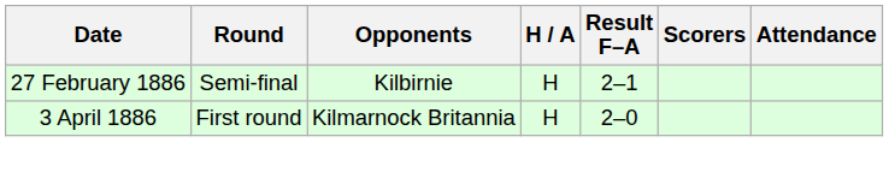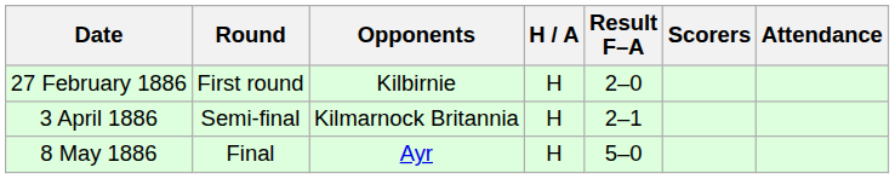 <table class="wikitable" style="text-align:center">
 <tr>
 <th>Date</th>
 <th>Round</th>
 <th>Opponents</th>
 <th>H / A</th>
 <th>Result<br>F–A</th>
 <th>Scorers</th>
 <th>Attendance</th>
 </tr>
 <tr bgcolor=#ddffdd>
 <td>27 February 1886</td>
+<td>First round</td>
+<td>Kilbirnie</td>
+<td>H</td>
+<td>2–0</td>
+<td></td>
+<td></td>
+</tr>
+<tr bgcolor=#ddffdd>
+<td>3 April 1886</td>
 <td>Semi-final</td>
-<td>Kilbirnie</td>
+<td>Kilmarnock Britannia</td>
 <td>H</td>
 <td>2–1</td>
 <td></td>
 <td></td>
 </tr>
 <tr bgcolor=#ddffdd>
-<td>3 April 1886</td>
-<td>First round</td>
-<td>Kilmarnock Britannia</td>
+<td>8 May 1886</td>
+<td>Final</td>
+<td><a href='#'>Ayr</a></td>
 <td>H</td>
-<td>2–0</td>
+<td>5–0</td>
 <td></td>
 <td></td>
 </tr>
 </table>
